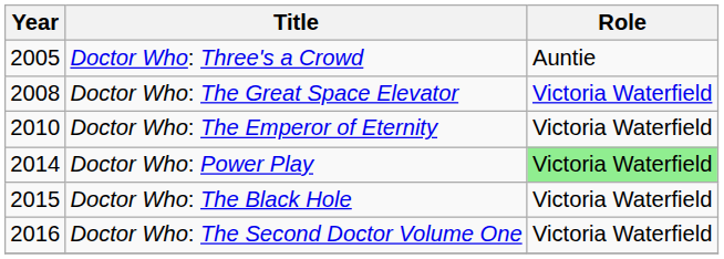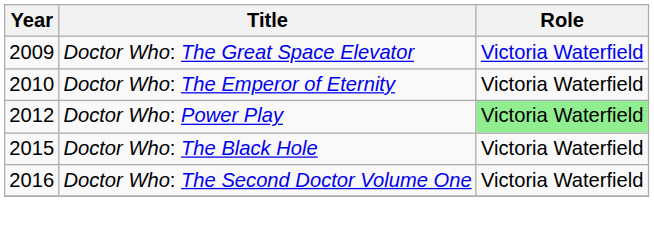 <table class="wikitable sortable">
 <tr>
 <th>Year</th>
 <th>Title</th>
 <th>Role</th>
 </tr>
 <tr>
-<td>2005</td>
-<td><em><a href='#'>Doctor Who</a></em>: <em><a href='#'>Three's a Crowd</a></em></td>
-<td>Auntie</td>
-</tr>
-<tr>
-<td>2008</td>
+<td>2009</td>
 <td><em>Doctor Who</em>: <em><a href='#'>The Great Space Elevator</a></em></td>
 <td><a href='#'>Victoria Waterfield</a></td>
 </tr>
 <tr>
 <td>2010</td>
 <td><em>Doctor Who</em>: <em><a href='#'>The Emperor of Eternity</a></em></td>
 <td>Victoria Waterfield</td>
 </tr>
 <tr>
-<td>2014</td>
+<td>2012</td>
 <td><em>Doctor Who</em>: <em><a href='#'>Power Play</a></em></td>
 <td style="background: lightgreen;">Victoria Waterfield</td>
 </tr>
 <tr>
 <td>2015</td>
 <td><em>Doctor Who</em>: <em><a href='#'>The Black Hole</a></em></td>
 <td>Victoria Waterfield</td>
 </tr>
 <tr>
 <td>2016</td>
 <td><em>Doctor Who</em>: <em><a href='#'>The Second Doctor Volume One</a></em></td>
 <td>Victoria Waterfield</td>
 </tr>
 <tr>
 </tr>
 </table>
